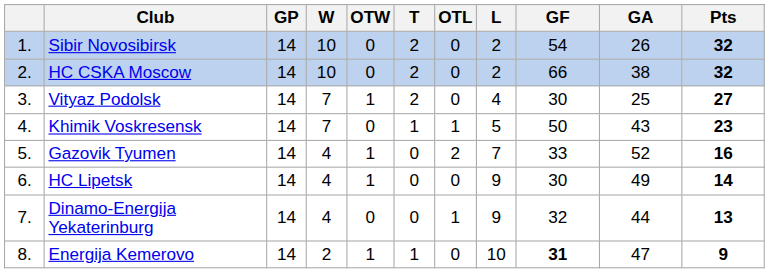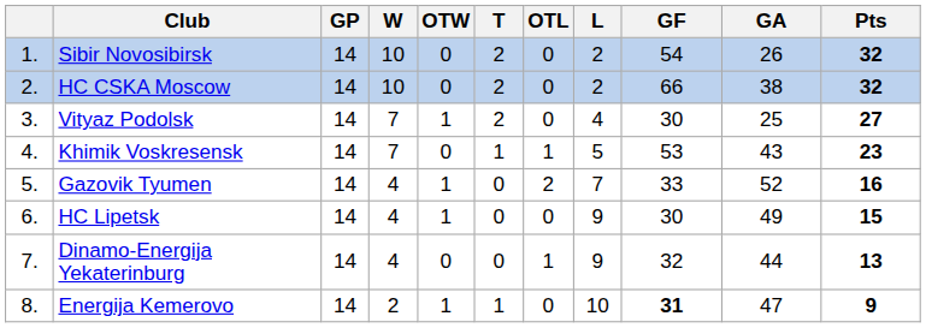 <table class="wikitable">
 <tr>
 <th width="30"></th>
 <th width="200">Club</th>
 <th width="30">GP</th>
 <th width="30">W</th>
 <th width="30">OTW</th>
 <th width="30">T</th>
 <th width="30">OTL</th>
 <th width="30">L</th>
 <th width="70">GF</th>
 <th width="70">GA</th>
 <th width="70">Pts</th>
 </tr>
 <tr bgcolor="#BCD2EE" align="center">
 <td>1.</td>
 <td align="left"><a href='#'>Sibir Novosibirsk</a></td>
 <td>14</td>
 <td>10</td>
 <td>0</td>
 <td>2</td>
 <td>0</td>
 <td>2</td>
 <td>54</td>
 <td>26</td>
 <td><strong>32</strong></td>
 </tr>
 <tr bgcolor="#BCD2EE" align="center">
 <td>2.</td>
 <td align="left"><a href='#'>HC CSKA Moscow</a></td>
 <td>14</td>
 <td>10</td>
 <td>0</td>
 <td>2</td>
 <td>0</td>
 <td>2</td>
 <td>66</td>
 <td>38</td>
 <td><strong>32</strong></td>
 </tr>
 <tr bgcolor="#FFFFFF" align="center">
 <td>3.</td>
 <td align="left"><a href='#'>Vityaz Podolsk</a></td>
 <td>14</td>
 <td>7</td>
 <td>1</td>
 <td>2</td>
 <td>0</td>
 <td>4</td>
 <td>30</td>
 <td>25</td>
 <td><strong>27</strong></td>
 </tr>
 <tr bgcolor="#FFFFFF" align="center">
 <td>4.</td>
 <td align="left"><a href='#'>Khimik Voskresensk</a></td>
 <td>14</td>
 <td>7</td>
 <td>0</td>
 <td>1</td>
 <td>1</td>
 <td>5</td>
-<td>50</td>
+<td>53</td>
 <td>43</td>
 <td><strong>23</strong></td>
 </tr>
 <tr bgcolor="#FFFFFF" align="center">
 <td>5.</td>
 <td align="left"><a href='#'>Gazovik Tyumen</a></td>
 <td>14</td>
 <td>4</td>
 <td>1</td>
 <td>0</td>
 <td>2</td>
 <td>7</td>
 <td>33</td>
 <td>52</td>
 <td><strong>16</strong></td>
 </tr>
 <tr bgcolor="#FFFFFF" align="center">
 <td>6.</td>
 <td align="left"><a href='#'>HC Lipetsk</a></td>
 <td>14</td>
 <td>4</td>
 <td>1</td>
 <td>0</td>
 <td>0</td>
 <td>9</td>
 <td>30</td>
 <td>49</td>
-<td><strong>14</strong></td>
+<td><strong>15</strong></td>
 </tr>
 <tr bgcolor="#FFFFFF" align="center">
 <td>7.</td>
 <td align="left"><a href='#'>Dinamo-Energija Yekaterinburg</a></td>
 <td>14</td>
 <td>4</td>
 <td>0</td>
 <td>0</td>
 <td>1</td>
 <td>9</td>
 <td>32</td>
 <td>44</td>
 <td><strong>13</strong></td>
 </tr>
 <tr bgcolor="#FFFFFF" align="center">
 <td>8.</td>
 <td align="left"><a href='#'>Energija Kemerovo</a></td>
 <td>14</td>
 <td>2</td>
 <td>1</td>
 <td>1</td>
 <td>0</td>
 <td>10</td>
 <td><strong>31</strong></td>
 <td>47</td>
 <td><strong>9</strong></td>
 </tr>
 </table>
